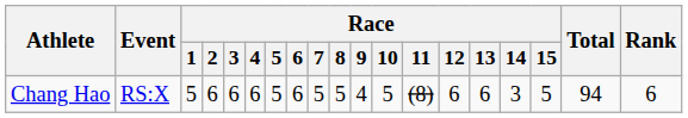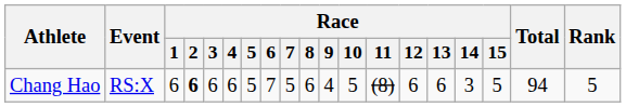 <table class=wikitable style=font-size:90%;text-align:center>
 <tr>
 <th rowspan="2">Athlete</th>
 <th rowspan="2">Event</th>
 <th colspan=15>Race</th>
 <th rowspan=2>Total</th>
 <th rowspan=2>Rank</th>
 </tr>
 <tr style="font-size:95%">
 <th>1</th>
 <th>2</th>
 <th>3</th>
 <th>4</th>
 <th>5</th>
 <th>6</th>
 <th>7</th>
 <th>8</th>
 <th>9</th>
 <th>10</th>
 <th>11</th>
 <th>12</th>
 <th>13</th>
 <th>14</th>
 <th>15</th>
 </tr>
 <tr>
 <td align=left><a href='#'>Chang Hao</a></td>
 <td align=left><a href='#'>RS:X</a></td>
-<td>5</td>
 <td>6</td>
+<td><strong>6</strong></td>
 <td>6</td>
 <td>6</td>
 <td>5</td>
+<td>7</td>
+<td>5</td>
 <td>6</td>
-<td>5</td>
-<td>5</td>
 <td>4</td>
 <td>5</td>
 <td><s>(8)</s></td>
 <td>6</td>
 <td>6</td>
 <td>3</td>
 <td>5</td>
 <td>94</td>
-<td>6</td>
+<td>5</td>
 </tr>
 </table>
